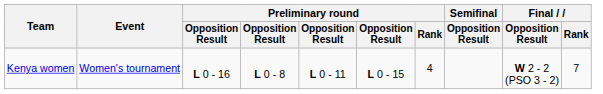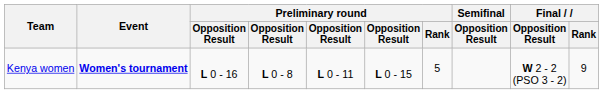 <table class=wikitable style=font-size:90%;text-align:center>
 <tr>
 <th rowspan=2>Team</th>
 <th rowspan=2>Event</th>
 <th colspan=5>Preliminary round</th>
 <th>Semifinal</th>
 <th colspan=2>Final /  / </th>
 </tr>
 <tr style=font-size:95%>
 <th>Opposition<br>Result</th>
 <th>Opposition<br>Result</th>
 <th>Opposition<br>Result</th>
 <th>Opposition<br>Result</th>
 <th>Rank</th>
 <th>Opposition<br>Result</th>
 <th>Opposition<br>Result</th>
 <th>Rank</th>
 </tr>
 <tr>
 <td align=left><a href='#'>Kenya women</a></td>
-<td align=left><a href='#'>Women's tournament</a></td>
+<td align=left><strong><a href='#'>Women's tournament</a></strong></td>
 <td><br><strong>L</strong> 0 - 16</td>
 <td><br><strong>L</strong> 0 - 8</td>
 <td><br><strong>L</strong> 0 - 11</td>
 <td><br><strong>L</strong> 0 - 15</td>
-<td>4</td>
+<td>5</td>
 <td></td>
 <td><br><strong>W</strong> 2 - 2<br>(PSO 3 - 2)</td>
-<td>7</td>
+<td>9</td>
 </tr>
 </table>
